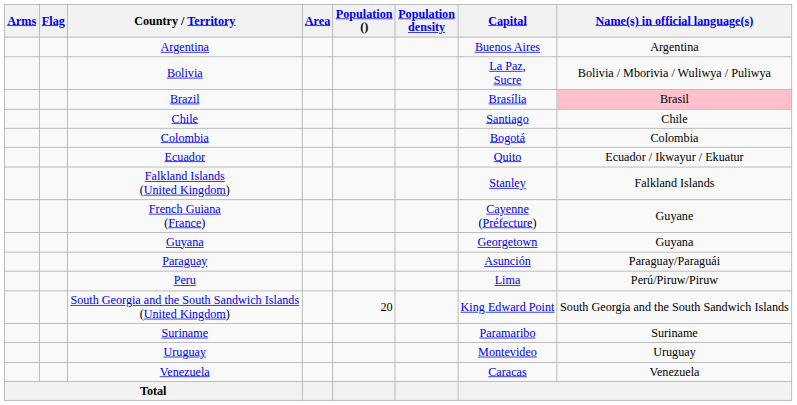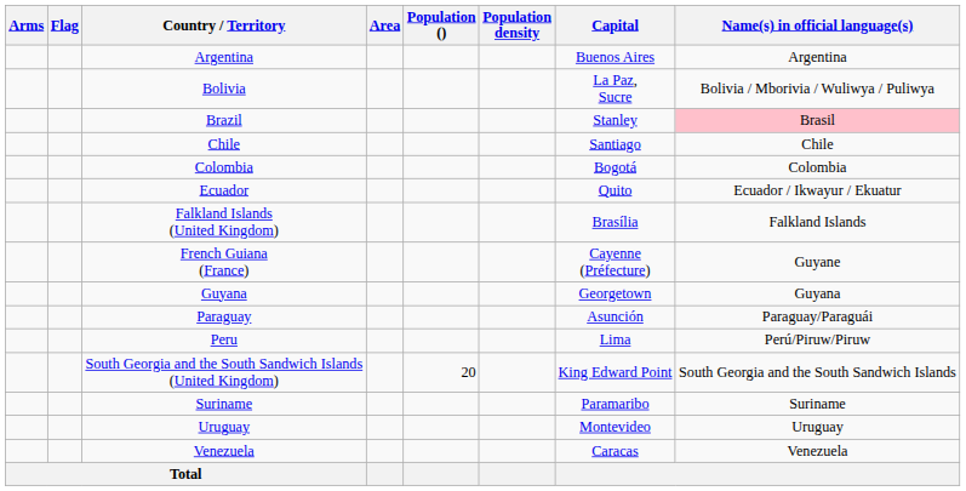 <table class="wikitable sortable" style="float:center; text-align:center;">
 <tr>
 <th class="unsortable"><a href='#'>Arms</a></th>
 <th class="unsortable"><a href='#'>Flag</a></th>
 <th>Country / <a href='#'>Territory</a></th>
 <th><a href='#'>Area</a></th>
 <th><a href='#'>Population</a><br>()</th>
 <th><a href='#'>Population<br>density</a></th>
 <th><a href='#'>Capital</a></th>
 <th><a href='#'>Name(s) in official language(s)</a></th>
 </tr>
 <tr>
 <td></td>
 <td></td>
 <td><a href='#'>Argentina</a></td>
 <td style="text-align:right;"></td>
 <td style="text-align:right;"></td>
 <td style="text-align:right;"></td>
 <td><a href='#'>Buenos Aires</a></td>
 <td>Argentina</td>
 </tr>
 <tr>
 <td></td>
 <td></td>
 <td><a href='#'>Bolivia</a></td>
 <td style="text-align:right;"></td>
 <td style="text-align:right;"></td>
 <td style="text-align:right;"></td>
 <td><a href='#'>La Paz</a>,<br><a href='#'>Sucre</a></td>
 <td>Bolivia / Mborivia / Wuliwya / Puliwya</td>
 </tr>
 <tr>
 <td></td>
 <td></td>
 <td><a href='#'>Brazil</a></td>
 <td style="text-align:right;"></td>
 <td style="text-align:right;"></td>
 <td style="text-align:right;"></td>
-<td><a href='#'>Brasília</a></td>
+<td><a href='#'>Stanley</a></td>
 <td style="background: pink;">Brasil</td>
 </tr>
 <tr>
 <td></td>
 <td></td>
 <td><a href='#'>Chile</a></td>
 <td style="text-align:right;"></td>
 <td style="text-align:right;"></td>
 <td style="text-align:right;"></td>
 <td><a href='#'>Santiago</a></td>
 <td>Chile</td>
 </tr>
 <tr>
 <td></td>
 <td></td>
 <td><a href='#'>Colombia</a></td>
 <td style="text-align:right;"></td>
 <td style="text-align:right;"></td>
 <td style="text-align:right;"></td>
 <td><a href='#'>Bogotá</a></td>
 <td>Colombia</td>
 </tr>
 <tr>
 <td></td>
 <td></td>
 <td><a href='#'>Ecuador</a></td>
 <td style="text-align:right;"></td>
 <td style="text-align:right;"></td>
 <td style="text-align:right;"></td>
 <td><a href='#'>Quito</a></td>
 <td>Ecuador / Ikwayur / Ekuatur</td>
 </tr>
 <tr>
 <td></td>
 <td></td>
 <td><a href='#'>Falkland Islands</a><br>(<a href='#'>United Kingdom</a>)</td>
 <td style="text-align:right;"></td>
 <td style="text-align:right;"></td>
 <td style="text-align:right;"></td>
-<td><a href='#'>Stanley</a></td>
+<td><a href='#'>Brasília</a></td>
 <td>Falkland Islands</td>
 </tr>
 <tr>
 <td></td>
 <td></td>
 <td><a href='#'>French Guiana</a><br>(<a href='#'>France</a>)</td>
 <td style="text-align:right;"></td>
 <td style="text-align:right;"></td>
 <td style="text-align:right;"></td>
 <td><a href='#'>Cayenne</a><br>(<a href='#'>Préfecture</a>)</td>
 <td>Guyane</td>
 </tr>
 <tr>
 <td></td>
 <td></td>
 <td><a href='#'>Guyana</a></td>
 <td style="text-align:right;"></td>
 <td style="text-align:right;"></td>
 <td style="text-align:right;"></td>
 <td><a href='#'>Georgetown</a></td>
 <td>Guyana</td>
 </tr>
 <tr>
 <td></td>
 <td></td>
 <td><a href='#'>Paraguay</a></td>
 <td style="text-align:right;"></td>
 <td style="text-align:right;"></td>
 <td style="text-align:right;"></td>
 <td><a href='#'>Asunción</a></td>
 <td>Paraguay/Paraguái</td>
 </tr>
 <tr>
 <td></td>
 <td></td>
 <td><a href='#'>Peru</a></td>
 <td style="text-align:right;"></td>
 <td style="text-align:right;"></td>
 <td style="text-align:right;"></td>
 <td><a href='#'>Lima</a></td>
 <td>Perú/Piruw/Piruw</td>
 </tr>
 <tr>
 <td></td>
 <td></td>
 <td><a href='#'>South Georgia and the South Sandwich Islands</a><br>(<a href='#'>United Kingdom</a>)</td>
 <td style="text-align:right;"></td>
 <td style="text-align:right;">20</td>
 <td style="text-align:right;"></td>
 <td><a href='#'>King Edward Point</a></td>
 <td>South Georgia and the South Sandwich Islands</td>
 </tr>
 <tr>
 <td></td>
 <td></td>
 <td><a href='#'>Suriname</a></td>
 <td style="text-align:right;"></td>
 <td style="text-align:right;"></td>
 <td style="text-align:right;"></td>
 <td><a href='#'>Paramaribo</a></td>
 <td>Suriname</td>
 </tr>
 <tr>
 <td></td>
 <td></td>
 <td><a href='#'>Uruguay</a></td>
 <td style="text-align:right;"></td>
 <td style="text-align:right;"></td>
 <td style="text-align:right;"></td>
 <td><a href='#'>Montevideo</a></td>
 <td>Uruguay</td>
 </tr>
 <tr>
 <td></td>
 <td></td>
 <td><a href='#'>Venezuela</a></td>
 <td style="text-align:right;"></td>
 <td style="text-align:right;"></td>
 <td style="text-align:right;"></td>
 <td><a href='#'>Caracas</a></td>
 <td>Venezuela</td>
 </tr>
 <tr class="sortbottom">
 <th colspan="3">Total</th>
 <th style="text-align:right;"></th>
 <th style="text-align:right;"></th>
 <th style="text-align:right;"></th>
 <th colspan="3"></th>
 </tr>
 </table>
